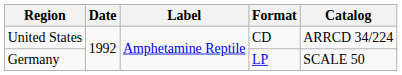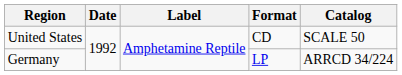 <table class="wikitable">
 <tr>
 <th>Region</th>
 <th>Date</th>
 <th>Label</th>
 <th>Format</th>
 <th>Catalog</th>
 </tr>
 <tr>
 <td>United States</td>
 <td rowspan="2">1992</td>
 <td rowspan="2"><a href='#'>Amphetamine Reptile</a></td>
 <td>CD</td>
-<td>ARRCD 34/224</td>
+<td>SCALE 50</td>
 </tr>
 <tr>
 <td>Germany</td>
 <td><a href='#'>LP</a></td>
-<td>SCALE 50</td>
+<td>ARRCD 34/224</td>
 </tr>
 </table>
